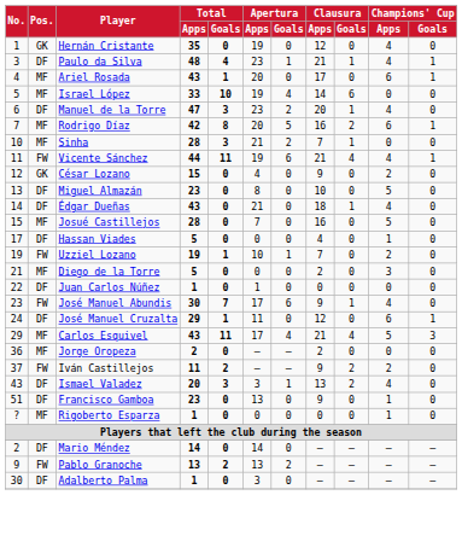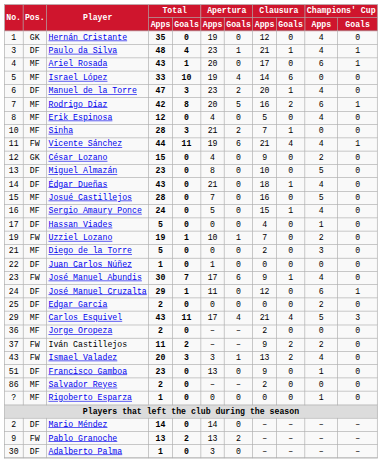 <table class="wikitable sortable" style="text-align:center;">
 <tr>
 <th rowspan=2 style=background-color:#CF152D;color:#FFFFFF>No.</th>
 <th rowspan=2 style=background-color:#CF152D;color:#FFFFFF>Pos.</th>
 <th rowspan=2 style=background-color:#CF152D;color:#FFFFFF>Player</th>
 <th colspan=2 style=background:#CF152D;color:#FFFFFF>Total</th>
 <th colspan=2 style=background:#CF152D;color:#FFFFFF>Apertura</th>
 <th colspan=2 style=background:#CF152D;color:#FFFFFF>Clausura</th>
 <th colspan=2 style=background:#CF152D;color:#FFFFFF>Champions' Cup</th>
 </tr>
 <tr>
 <th style=background-color:#CF152D;color:#FFFFFF>Apps</th>
 <th style=background-color:#CF152D;color:#FFFFFF>Goals</th>
 <th style=background-color:#CF152D;color:#FFFFFF>Apps</th>
 <th style=background-color:#CF152D;color:#FFFFFF>Goals</th>
 <th style=background-color:#CF152D;color:#FFFFFF>Apps</th>
 <th style=background-color:#CF152D;color:#FFFFFF>Goals</th>
 <th style=background-color:#CF152D;color:#FFFFFF>Apps</th>
 <th style=background-color:#CF152D;color:#FFFFFF>Goals</th>
 </tr>
 <tr>
 <td>1</td>
 <td>GK</td>
 <td align=left> <a href='#'>Hernán Cristante</a></td>
 <td><strong>35</strong></td>
 <td><strong>0</strong></td>
 <td>19</td>
 <td>0</td>
 <td>12</td>
 <td>0</td>
 <td>4</td>
 <td>0</td>
 </tr>
 <tr>
 <td>3</td>
 <td>DF</td>
 <td align=left> <a href='#'>Paulo da Silva</a></td>
 <td><strong>48</strong></td>
 <td><strong>4</strong></td>
 <td>23</td>
 <td>1</td>
 <td>21</td>
 <td>1</td>
 <td>4</td>
 <td>1</td>
 </tr>
 <tr>
 <td>4</td>
 <td>MF</td>
 <td align=left> <a href='#'>Ariel Rosada</a></td>
 <td><strong>43</strong></td>
 <td><strong>1</strong></td>
 <td>20</td>
 <td>0</td>
 <td>17</td>
 <td>0</td>
 <td>6</td>
 <td>1</td>
 </tr>
 <tr>
 <td>5</td>
 <td>MF</td>
 <td align=left> <a href='#'>Israel López</a></td>
 <td><strong>33</strong></td>
 <td><strong>10</strong></td>
 <td>19</td>
 <td>4</td>
 <td>14</td>
 <td>6</td>
 <td>0</td>
 <td>0</td>
 </tr>
 <tr>
 <td>6</td>
 <td>DF</td>
 <td align=left> <a href='#'>Manuel de la Torre</a></td>
 <td><strong>47</strong></td>
 <td><strong>3</strong></td>
 <td>23</td>
 <td>2</td>
 <td>20</td>
 <td>1</td>
 <td>4</td>
 <td>0</td>
 </tr>
 <tr>
 <td>7</td>
 <td>MF</td>
 <td align=left> <a href='#'>Rodrigo Díaz</a></td>
 <td><strong>42</strong></td>
 <td><strong>8</strong></td>
 <td>20</td>
 <td>5</td>
 <td>16</td>
 <td>2</td>
 <td>6</td>
 <td>1</td>
 </tr>
 <tr>
+<td>8</td>
+<td>MF</td>
+<td align=left> <a href='#'>Erik Espinosa</a></td>
+<td><strong>12</strong></td>
+<td><strong>0</strong></td>
+<td>4</td>
+<td>0</td>
+<td>5</td>
+<td>0</td>
+<td>4</td>
+<td>0</td>
+</tr>
+<tr>
 <td>10</td>
 <td>MF</td>
 <td align=left> <a href='#'>Sinha</a></td>
 <td><strong>28</strong></td>
 <td><strong>3</strong></td>
 <td>21</td>
 <td>2</td>
 <td>7</td>
 <td>1</td>
 <td>0</td>
 <td>0</td>
 </tr>
 <tr>
 <td>11</td>
 <td>FW</td>
 <td align=left> <a href='#'>Vicente Sánchez</a></td>
 <td><strong>44</strong></td>
 <td><strong>11</strong></td>
 <td>19</td>
 <td>6</td>
 <td>21</td>
 <td>4</td>
 <td>4</td>
 <td>1</td>
 </tr>
 <tr>
 <td>12</td>
 <td>GK</td>
 <td align=left> <a href='#'>César Lozano</a></td>
 <td><strong>15</strong></td>
 <td><strong>0</strong></td>
 <td>4</td>
 <td>0</td>
 <td>9</td>
 <td>0</td>
 <td>2</td>
 <td>0</td>
 </tr>
 <tr>
 <td>13</td>
 <td>DF</td>
 <td align=left> <a href='#'>Miguel Almazán</a></td>
 <td><strong>23</strong></td>
 <td><strong>0</strong></td>
 <td>8</td>
 <td>0</td>
 <td>10</td>
 <td>0</td>
 <td>5</td>
 <td>0</td>
 </tr>
 <tr>
 <td>14</td>
 <td>DF</td>
 <td align=left> <a href='#'>Édgar Dueñas</a></td>
 <td><strong>43</strong></td>
 <td><strong>0</strong></td>
 <td>21</td>
 <td>0</td>
 <td>18</td>
 <td>1</td>
 <td>4</td>
 <td>0</td>
 </tr>
 <tr>
 <td>15</td>
 <td>MF</td>
 <td align=left> <a href='#'>Josué Castillejos</a></td>
 <td><strong>28</strong></td>
 <td><strong>0</strong></td>
 <td>7</td>
 <td>0</td>
 <td>16</td>
 <td>0</td>
 <td>5</td>
+<td>0</td>
+</tr>
+<tr>
+<td>16</td>
+<td>MF</td>
+<td align=left> <a href='#'>Sergio Amaury Ponce</a></td>
+<td><strong>24</strong></td>
+<td><strong>0</strong></td>
+<td>5</td>
+<td>0</td>
+<td>15</td>
+<td>1</td>
+<td>4</td>
 <td>0</td>
 </tr>
 <tr>
 <td>17</td>
 <td>DF</td>
 <td align=left> <a href='#'>Hassan Viades</a></td>
 <td><strong>5</strong></td>
 <td><strong>0</strong></td>
 <td>0</td>
 <td>0</td>
 <td>4</td>
 <td>0</td>
 <td>1</td>
 <td>0</td>
 </tr>
 <tr>
 <td>19</td>
 <td>FW</td>
 <td align=left> <a href='#'>Uzziel Lozano</a></td>
 <td><strong>19</strong></td>
 <td><strong>1</strong></td>
 <td>10</td>
 <td>1</td>
 <td>7</td>
 <td>0</td>
 <td>2</td>
 <td>0</td>
 </tr>
 <tr>
 <td>21</td>
 <td>MF</td>
 <td align=left> <a href='#'>Diego de la Torre</a></td>
 <td><strong>5</strong></td>
 <td><strong>0</strong></td>
 <td>0</td>
 <td>0</td>
 <td>2</td>
 <td>0</td>
 <td>3</td>
 <td>0</td>
 </tr>
 <tr>
 <td>22</td>
 <td>DF</td>
 <td align=left> <a href='#'>Juan Carlos Núñez</a></td>
 <td><strong>1</strong></td>
 <td><strong>0</strong></td>
 <td>1</td>
 <td>0</td>
 <td>0</td>
 <td>0</td>
 <td>0</td>
 <td>0</td>
 </tr>
 <tr>
 <td>23</td>
 <td>FW</td>
 <td align=left> <a href='#'>José Manuel Abundis</a></td>
 <td><strong>30</strong></td>
 <td><strong>7</strong></td>
 <td>17</td>
 <td>6</td>
 <td>9</td>
 <td>1</td>
 <td>4</td>
 <td>0</td>
 </tr>
 <tr>
 <td>24</td>
 <td>DF</td>
 <td align=left> <a href='#'>José Manuel Cruzalta</a></td>
 <td><strong>29</strong></td>
 <td><strong>1</strong></td>
 <td>11</td>
 <td>0</td>
 <td>12</td>
 <td>0</td>
 <td>6</td>
 <td>1</td>
 </tr>
 <tr>
+<td>25</td>
+<td>DF</td>
+<td align=left> <a href='#'>Edgar García</a></td>
+<td><strong>2</strong></td>
+<td><strong>0</strong></td>
+<td>0</td>
+<td>0</td>
+<td>0</td>
+<td>0</td>
+<td>2</td>
+<td>0</td>
+</tr>
+<tr>
 <td>29</td>
 <td>MF</td>
 <td align=left> <a href='#'>Carlos Esquivel</a></td>
 <td><strong>43</strong></td>
 <td><strong>11</strong></td>
 <td>17</td>
 <td>4</td>
 <td>21</td>
 <td>4</td>
 <td>5</td>
 <td>3</td>
 </tr>
 <tr>
 <td>36</td>
 <td>MF</td>
 <td align=left> <a href='#'>Jorge Oropeza</a></td>
 <td><strong>2</strong></td>
 <td><strong>0</strong></td>
 <td>–</td>
 <td>–</td>
 <td>2</td>
 <td>0</td>
 <td>0</td>
 <td>0</td>
 </tr>
 <tr>
 <td>37</td>
 <td>FW</td>
 <td align=left> Iván Castillejos</td>
 <td><strong>11</strong></td>
 <td><strong>2</strong></td>
 <td>–</td>
 <td>–</td>
 <td>9</td>
 <td>2</td>
 <td>2</td>
 <td>0</td>
 </tr>
 <tr>
 <td>43</td>
-<td>DF</td>
+<td>FW</td>
 <td align=left> <a href='#'>Ismael Valadez</a></td>
 <td><strong>20</strong></td>
 <td><strong>3</strong></td>
 <td>3</td>
 <td>1</td>
 <td>13</td>
 <td>2</td>
 <td>4</td>
 <td>0</td>
 </tr>
 <tr>
 <td>51</td>
 <td>DF</td>
 <td align=left> <a href='#'>Francisco Gamboa</a></td>
 <td><strong>23</strong></td>
 <td><strong>0</strong></td>
 <td>13</td>
 <td>0</td>
 <td>9</td>
 <td>0</td>
 <td>1</td>
+<td>0</td>
+</tr>
+<tr>
+<td>86</td>
+<td>MF</td>
+<td align=left> <a href='#'>Salvador Reyes</a></td>
+<td><strong>2</strong></td>
+<td><strong>0</strong></td>
+<td>–</td>
+<td>–</td>
+<td>2</td>
+<td>0</td>
+<td>0</td>
 <td>0</td>
 </tr>
 <tr>
 <td>?</td>
 <td>MF</td>
 <td align=left> <a href='#'>Rigoberto Esparza</a></td>
 <td><strong>1</strong></td>
 <td><strong>0</strong></td>
 <td>0</td>
 <td>0</td>
 <td>0</td>
 <td>0</td>
 <td>1</td>
 <td>0</td>
 </tr>
 <tr>
 <th colspan=11 style=background:#dcdcdc>Players that left the club during the season</th>
 </tr>
 <tr>
 <td>2</td>
 <td>DF</td>
 <td align=left> <a href='#'>Mario Méndez</a></td>
 <td><strong>14</strong></td>
 <td><strong>0</strong></td>
 <td>14</td>
 <td>0</td>
 <td>–</td>
 <td>–</td>
 <td>–</td>
 <td>–</td>
 </tr>
 <tr>
 <td>9</td>
 <td>FW</td>
 <td align=left> <a href='#'>Pablo Granoche</a></td>
 <td><strong>13</strong></td>
 <td><strong>2</strong></td>
 <td>13</td>
 <td>2</td>
 <td>–</td>
 <td>–</td>
 <td>–</td>
 <td>–</td>
 </tr>
 <tr>
 <td>30</td>
 <td>DF</td>
 <td align=left> <a href='#'>Adalberto Palma</a></td>
 <td><strong>1</strong></td>
 <td><strong>0</strong></td>
 <td>3</td>
 <td>0</td>
 <td>–</td>
 <td>–</td>
 <td>–</td>
 <td>–</td>
 </tr>
 <tr>
 </tr>
 </table>
